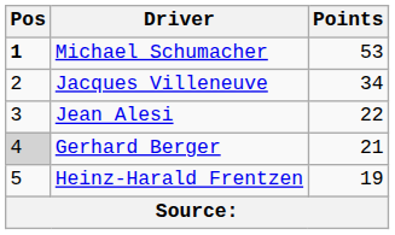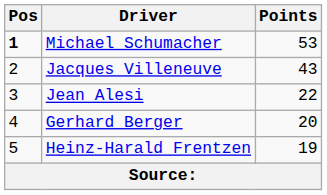 <table class="wikitable" style="font-size: 95%;">
 <tr>
 <th>Pos</th>
 <th>Driver</th>
 <th>Points</th>
 </tr>
 <tr>
 <td><strong>1</strong></td>
 <td> <a href='#'>Michael Schumacher</a></td>
 <td align="right">53</td>
 </tr>
 <tr>
 <td>2</td>
 <td> <a href='#'>Jacques Villeneuve</a></td>
-<td align="right">34</td>
+<td align="right">43</td>
 </tr>
 <tr>
 <td>3</td>
 <td> <a href='#'>Jean Alesi</a></td>
 <td align="right">22</td>
 </tr>
 <tr>
-<td style="background: lightgrey;">4</td>
+<td>4</td>
 <td> <a href='#'>Gerhard Berger</a></td>
-<td align="right">21</td>
+<td align="right">20</td>
 </tr>
 <tr>
 <td>5</td>
 <td> <a href='#'>Heinz-Harald Frentzen</a></td>
 <td align="right">19</td>
 </tr>
 <tr>
 <th colspan=4>Source: </th>
 </tr>
 </table>
